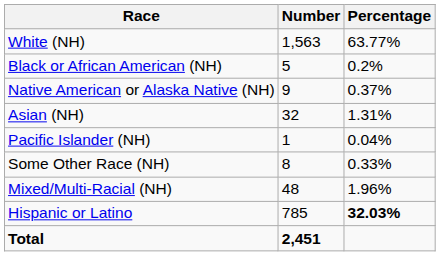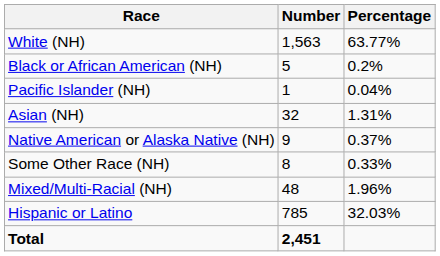 <table class="wikitable">
 <tr>
 <th>Race</th>
 <th>Number</th>
 <th>Percentage</th>
 </tr>
 <tr>
 <td><a href='#'>White</a> (NH)</td>
 <td>1,563</td>
 <td>63.77%</td>
 </tr>
 <tr>
 <td><a href='#'>Black or African American</a> (NH)</td>
 <td>5</td>
 <td>0.2%</td>
 </tr>
 <tr>
-<td><a href='#'>Native American</a> or <a href='#'>Alaska Native</a> (NH)</td>
-<td>9</td>
-<td>0.37%</td>
+<td><a href='#'>Pacific Islander</a> (NH)</td>
+<td>1</td>
+<td>0.04%</td>
 </tr>
 <tr>
 <td><a href='#'>Asian</a> (NH)</td>
 <td>32</td>
 <td>1.31%</td>
 </tr>
 <tr>
-<td><a href='#'>Pacific Islander</a> (NH)</td>
-<td>1</td>
-<td>0.04%</td>
+<td><a href='#'>Native American</a> or <a href='#'>Alaska Native</a> (NH)</td>
+<td>9</td>
+<td>0.37%</td>
 </tr>
 <tr>
 <td>Some Other Race (NH)</td>
 <td>8</td>
 <td>0.33%</td>
 </tr>
 <tr>
 <td><a href='#'>Mixed/Multi-Racial</a> (NH)</td>
 <td>48</td>
 <td>1.96%</td>
 </tr>
 <tr>
 <td><a href='#'>Hispanic or Latino</a></td>
 <td>785</td>
-<td><strong>32.03%</strong></td>
+<td>32.03%</td>
 </tr>
 <tr>
 <td><strong>Total</strong></td>
 <td><strong>2,451</strong></td>
 <td></td>
 </tr>
 </table>
